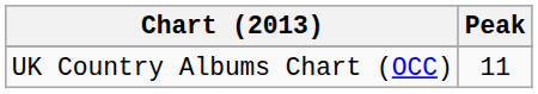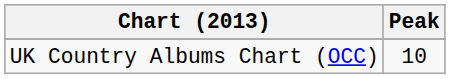 <table class="wikitable sortable">
 <tr>
 <th scope="col">Chart (2013)</th>
 <th scope="col">Peak</th>
 </tr>
 <tr>
 </tr>
 <tr>
 </tr>
 <tr>
 </tr>
 <tr>
 </tr>
 <tr>
 <td scope="row">UK Country Albums Chart (<a href='#'>OCC</a>)</td>
-<td style="text-align:center;">11</td>
+<td style="text-align:center;">10</td>
 </tr>
 </table>
